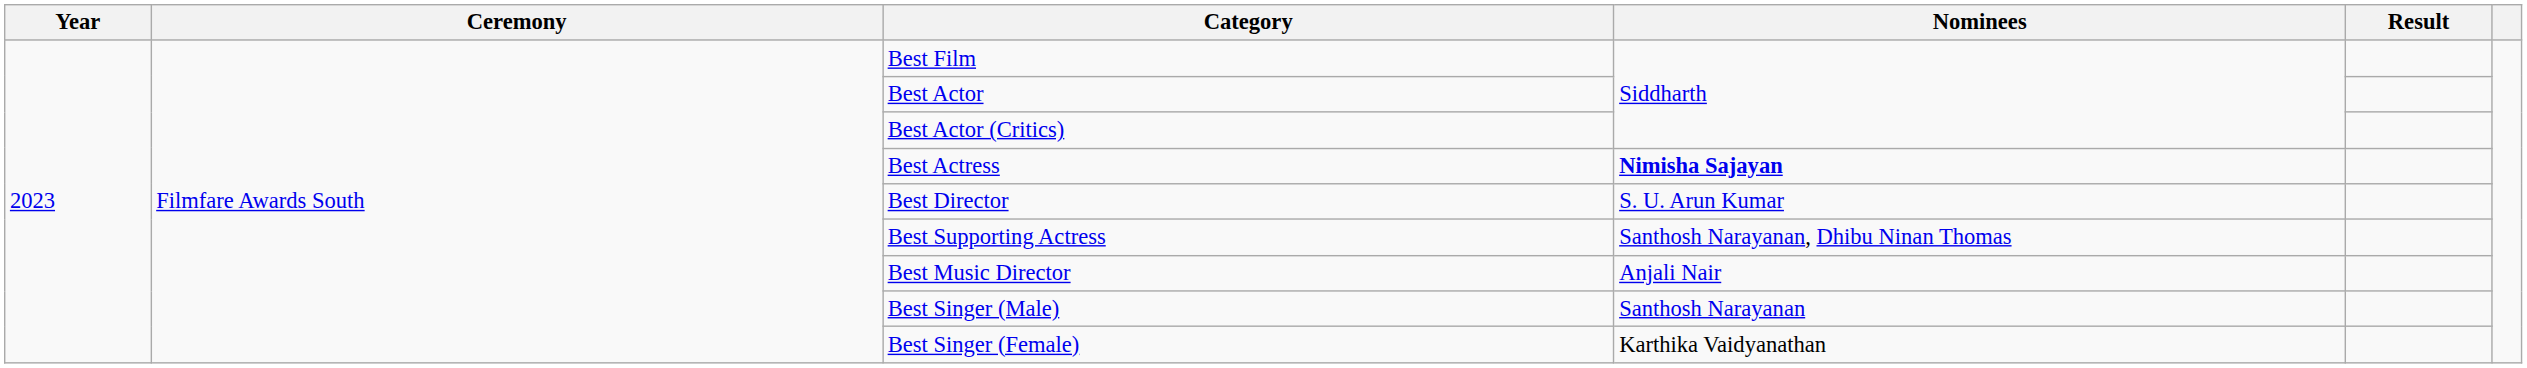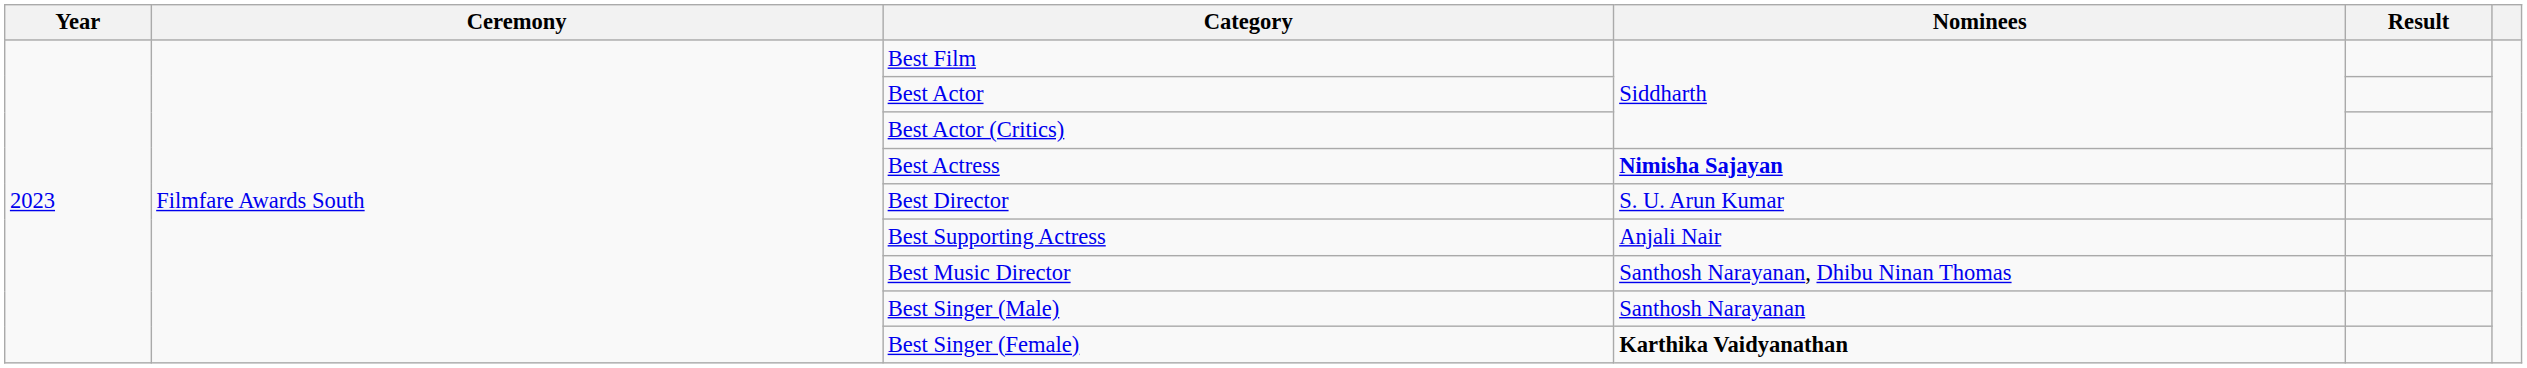 <table class="wikitable sortable" style="width:90%;">
 <tr>
 <th style="width:5%;">Year</th>
 <th style="width:25%;">Ceremony</th>
 <th style="width:25%;">Category</th>
 <th style="width:25%;">Nominees</th>
 <th style="width:5%;">Result</th>
 <th style="width:1%;" class="unsortable"></th>
 </tr>
 <tr>
 <td rowspan="9"><a href='#'>2023</a></td>
 <td rowspan="9"><a href='#'>Filmfare Awards South</a></td>
 <td><a href='#'>Best Film</a></td>
 <td rowspan="3"><a href='#'>Siddharth</a></td>
 <td></td>
 <td rowspan="9"></td>
 </tr>
 <tr>
 <td><a href='#'>Best Actor</a></td>
 <td></td>
 </tr>
 <tr>
 <td><a href='#'>Best Actor (Critics)</a></td>
 <td></td>
 </tr>
 <tr>
 <td><a href='#'>Best Actress</a></td>
 <td><strong><a href='#'>Nimisha Sajayan</a></strong></td>
 <td></td>
 </tr>
 <tr>
 <td><a href='#'>Best Director</a></td>
 <td><a href='#'>S. U. Arun Kumar</a></td>
 <td></td>
 </tr>
 <tr>
 <td><a href='#'>Best Supporting Actress</a></td>
-<td><a href='#'>Santhosh Narayanan</a>, <a href='#'>Dhibu Ninan Thomas</a></td>
+<td><a href='#'>Anjali Nair</a></td>
 <td></td>
 </tr>
 <tr>
 <td><a href='#'>Best Music Director</a></td>
-<td><a href='#'>Anjali Nair</a></td>
+<td><a href='#'>Santhosh Narayanan</a>, <a href='#'>Dhibu Ninan Thomas</a></td>
 <td></td>
 </tr>
 <tr>
 <td><a href='#'>Best Singer (Male)</a></td>
 <td><a href='#'>Santhosh Narayanan</a></td>
 <td></td>
 </tr>
 <tr>
 <td><a href='#'>Best Singer (Female)</a></td>
-<td>Karthika Vaidyanathan</td>
+<td><strong>Karthika Vaidyanathan</strong></td>
 <td></td>
 </tr>
 </table>
